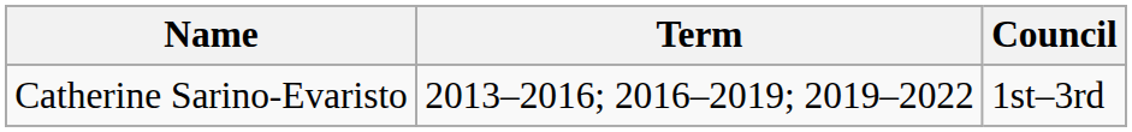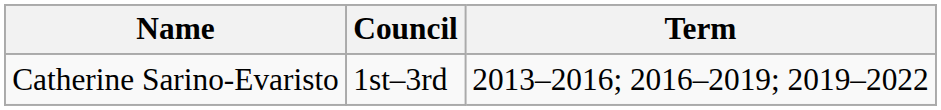 <table class=wikitable>
 <tr>
 <th>Name</th>
+<th>Council</th>
 <th>Term</th>
-<th>Council</th>
 </tr>
 <tr>
 <td>Catherine Sarino-Evaristo</td>
+<td>1st–3rd</td>
 <td>2013–2016; 2016–2019; 2019–2022</td>
-<td>1st–3rd</td>
 </tr>
 </table>
